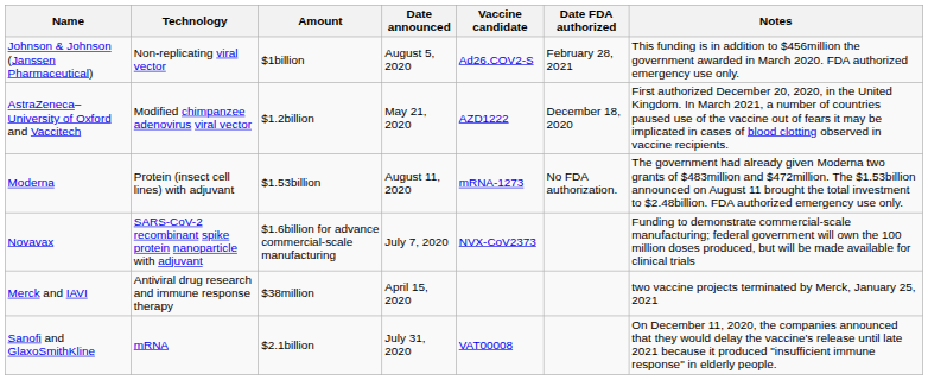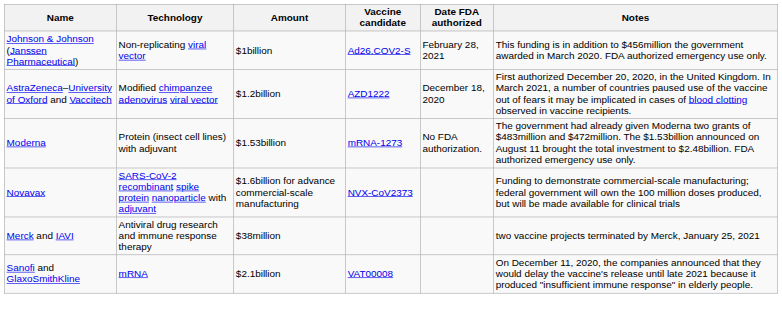 <table class="wikitable sortable">
 <tr>
 <th>Name</th>
 <th>Technology</th>
 <th>Amount</th>
-<th>Date announced</th>
 <th>Vaccine candidate</th>
 <th>Date FDA authorized</th>
 <th>Notes</th>
 </tr>
 <tr>
 <td><a href='#'>Johnson & Johnson</a> (<a href='#'>Janssen Pharmaceutical</a>)</td>
 <td>Non-replicating <a href='#'>viral vector</a></td>
 <td>$1billion</td>
-<td>August 5, 2020</td>
 <td><a href='#'>Ad26.COV2-S</a></td>
 <td>February 28, 2021</td>
 <td>This funding is in addition to $456million the government awarded in March 2020. FDA authorized emergency use only.</td>
 </tr>
 <tr>
 <td><a href='#'>AstraZeneca</a>–<a href='#'>University of Oxford</a> and <a href='#'>Vaccitech</a></td>
 <td>Modified <a href='#'>chimpanzee</a> <a href='#'>adenovirus</a> <a href='#'>viral vector</a></td>
 <td>$1.2billion</td>
-<td>May 21, 2020</td>
 <td><a href='#'>AZD1222</a></td>
 <td>December 18, 2020</td>
 <td>First authorized December 20, 2020, in the United Kingdom. In March 2021, a number of countries paused use of the vaccine out of fears it may be implicated in cases of <a href='#'>blood clotting</a> observed in vaccine recipients.</td>
 </tr>
 <tr>
 <td><a href='#'>Moderna</a></td>
 <td>Protein (insect cell lines) with adjuvant</td>
 <td>$1.53billion</td>
-<td>August 11, 2020</td>
 <td><a href='#'>mRNA-1273</a></td>
 <td>No FDA authorization.</td>
 <td>The government had already given Moderna two grants of $483million and $472million. The $1.53billion announced on August 11 brought the total investment to $2.48billion. FDA authorized emergency use only.</td>
 </tr>
 <tr>
 <td><a href='#'>Novavax</a></td>
 <td><a href='#'>SARS-CoV-2</a> <a href='#'>recombinant</a> <a href='#'>spike protein</a> <a href='#'>nanoparticle</a> with <a href='#'>adjuvant</a></td>
 <td>$1.6billion for advance commercial-scale manufacturing</td>
-<td>July 7, 2020</td>
 <td><a href='#'>NVX‑CoV2373</a></td>
 <td></td>
 <td>Funding to demonstrate commercial-scale manufacturing; federal government will own the 100 million doses produced, but will be made available for clinical trials</td>
 </tr>
 <tr>
 <td><a href='#'>Merck</a> and <a href='#'>IAVI</a></td>
 <td>Antiviral drug research and immune response therapy</td>
 <td>$38million</td>
-<td>April 15, 2020</td>
 <td></td>
 <td></td>
 <td>two vaccine projects terminated by Merck, January 25, 2021</td>
 </tr>
 <tr>
 <td><a href='#'>Sanofi</a> and <a href='#'>GlaxoSmithKline</a></td>
 <td><a href='#'>mRNA</a></td>
 <td>$2.1billion</td>
-<td>July 31, 2020</td>
 <td><a href='#'>VAT00008</a></td>
 <td></td>
 <td>On December 11, 2020, the companies announced that they would delay the vaccine's release until late 2021 because it produced "insufficient immune response" in elderly people.</td>
 </tr>
 </table>
